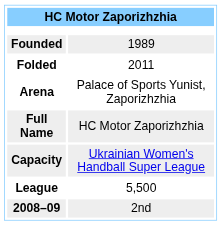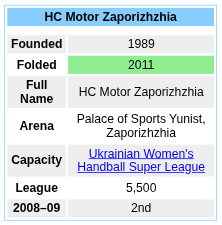 <table style="margin:5px; border:1px solid #87CEFF;" align=right cellpadding=3 cellspacing=3 width=280>
 <tr align="center" bgcolor="#87CEFF">
 <td colspan=2><strong>HC Motor Zaporizhzhia</strong></td>
 </tr>
 <tr align="center">
 <td colspan=2></td>
 </tr>
 <tr align="center" bgcolor="#eeeeee">
 <td><strong>Founded</strong></td>
 <td>1989</td>
 </tr>
 <tr align="center">
 <td><strong>Folded</strong></td>
-<td>2011</td>
+<td style="background: lightgreen;">2011</td>
+</tr>
+<tr align="center" bgcolor="#eeeeee">
+<td><strong>Full Name</strong></td>
+<td>HC Motor Zaporizhzhia</td>
 </tr>
 <tr align="center">
 <td><strong>Arena</strong></td>
 <td>Palace of Sports Yunist, Zaporizhzhia</td>
-</tr>
-<tr align="center" bgcolor="#eeeeee">
-<td><strong>Full Name</strong></td>
-<td>HC Motor Zaporizhzhia</td>
 </tr>
 <tr align="center" bgcolor="#eeeeee">
 <td><strong>Capacity</strong></td>
 <td><a href='#'>Ukrainian Women's Handball Super League</a></td>
 </tr>
 <tr align="center">
 <td><strong>League</strong></td>
 <td>5,500</td>
 </tr>
 <tr align="center" bgcolor="#eeeeee">
 <td><strong>2008–09</strong></td>
 <td>2nd</td>
 </tr>
 </table>
